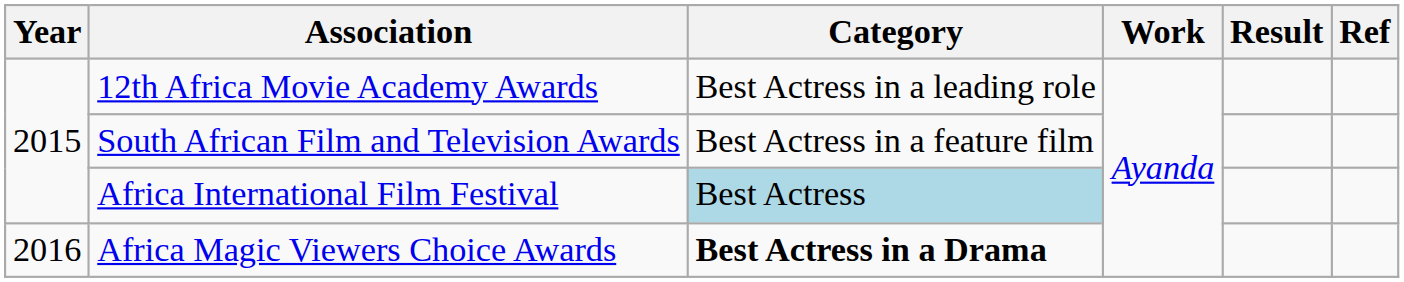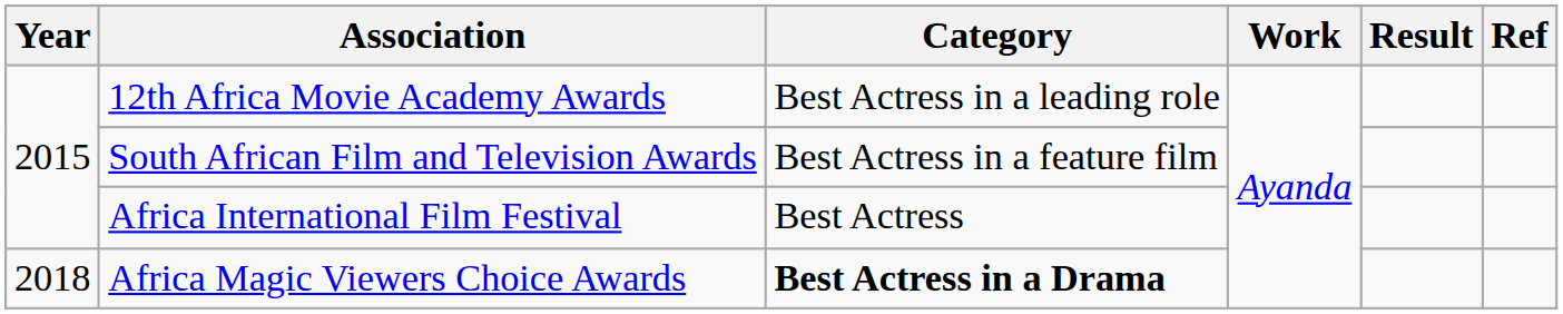 <table class="wikitable">
 <tr>
 <th>Year</th>
 <th>Association</th>
 <th>Category</th>
 <th>Work</th>
 <th>Result</th>
 <th>Ref</th>
 </tr>
 <tr>
 <td rowspan="3">2015</td>
 <td><a href='#'>12th Africa Movie Academy Awards</a></td>
 <td>Best Actress in a leading role</td>
 <td rowspan="4"><em><a href='#'>Ayanda</a></em></td>
 <td></td>
 <td></td>
 </tr>
 <tr>
 <td><a href='#'>South African Film and Television Awards</a></td>
 <td>Best Actress in a feature film</td>
 <td></td>
 <td></td>
 </tr>
 <tr>
 <td><a href='#'>Africa International Film Festival</a></td>
-<td style="background: lightblue;">Best Actress</td>
+<td>Best Actress</td>
 <td></td>
 <td></td>
 </tr>
 <tr>
-<td>2016</td>
+<td>2018</td>
 <td><a href='#'>Africa Magic Viewers Choice Awards</a></td>
 <td><strong>Best Actress in a Drama</strong></td>
 <td></td>
 <td></td>
 </tr>
 </table>
